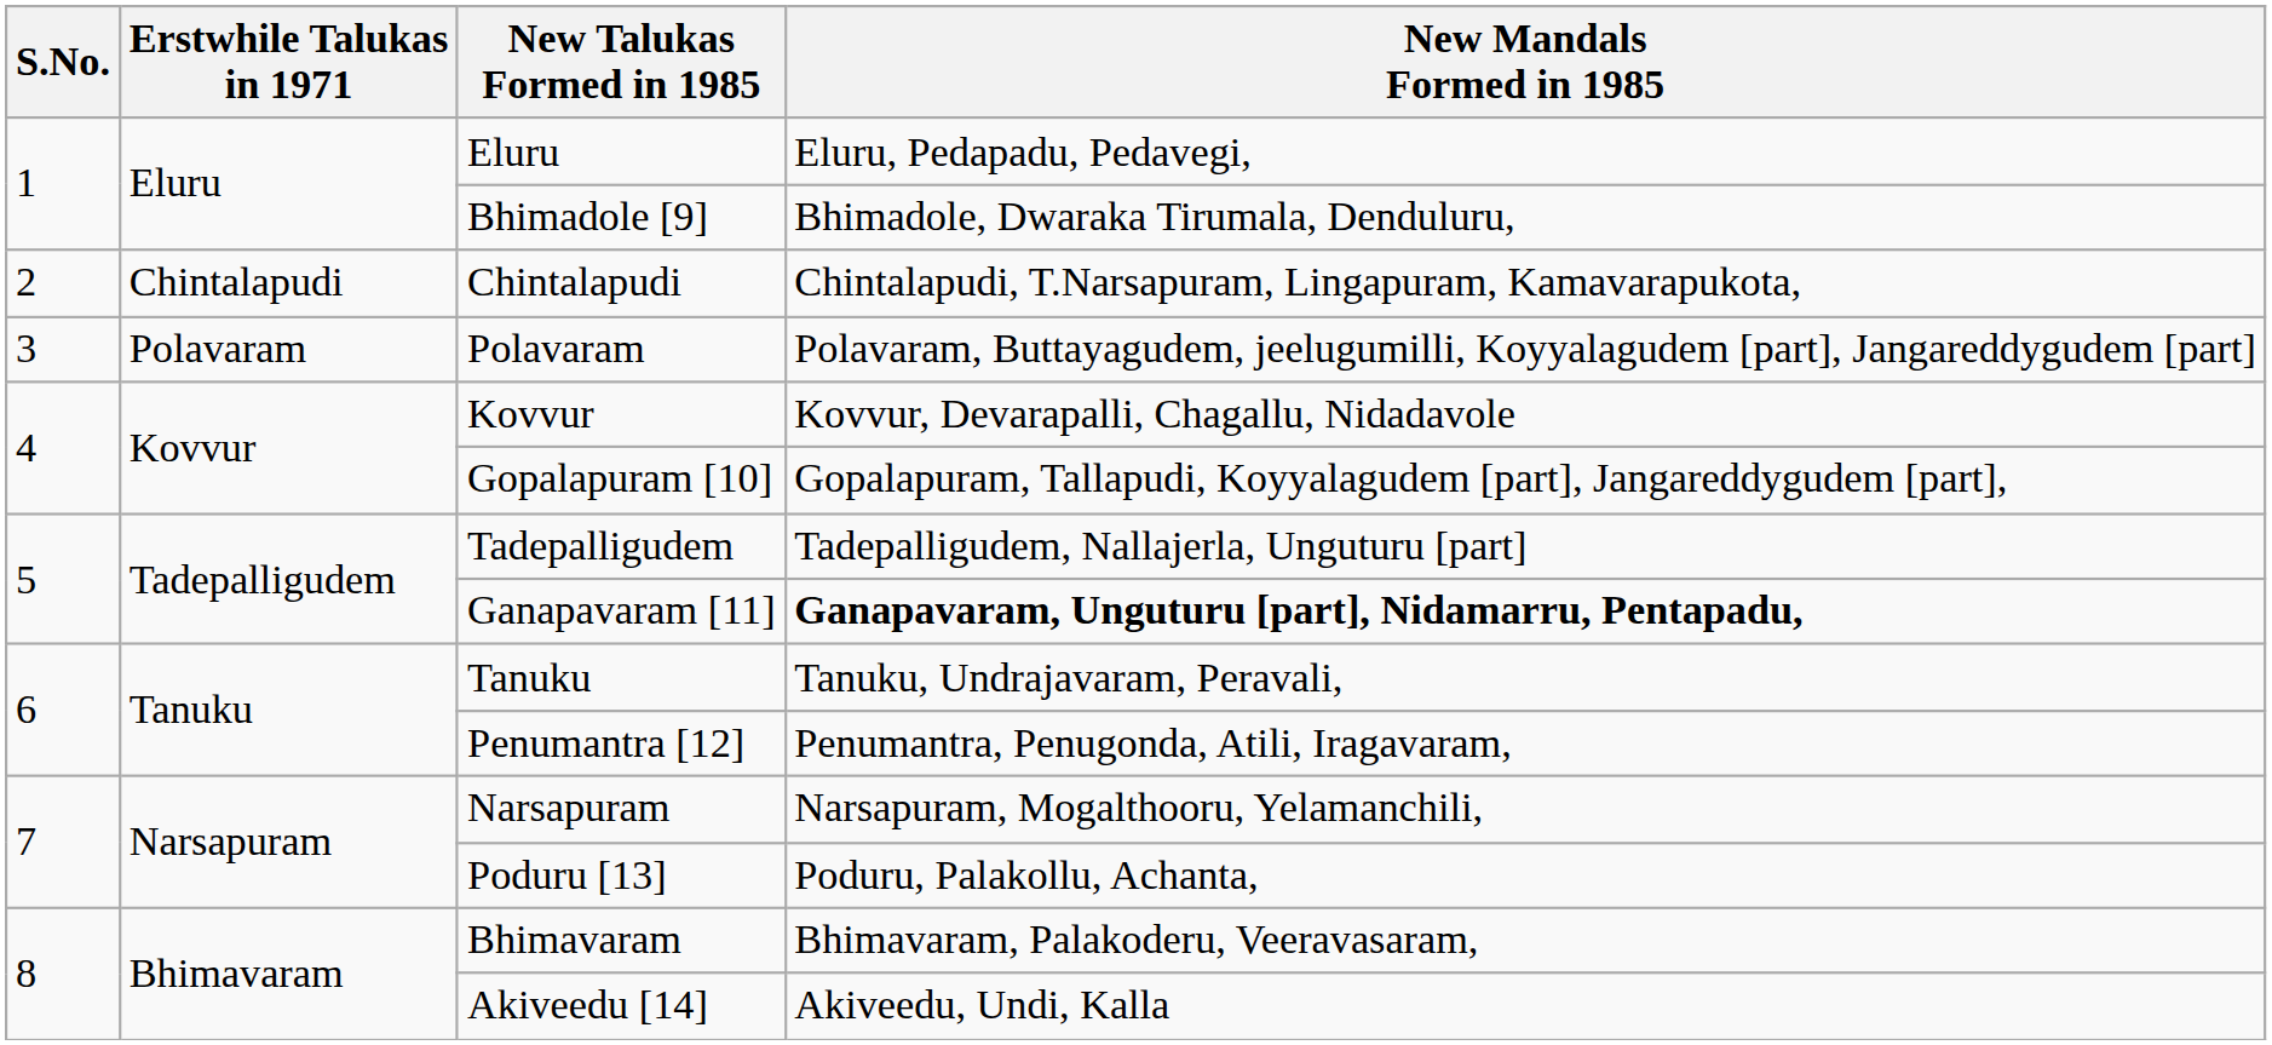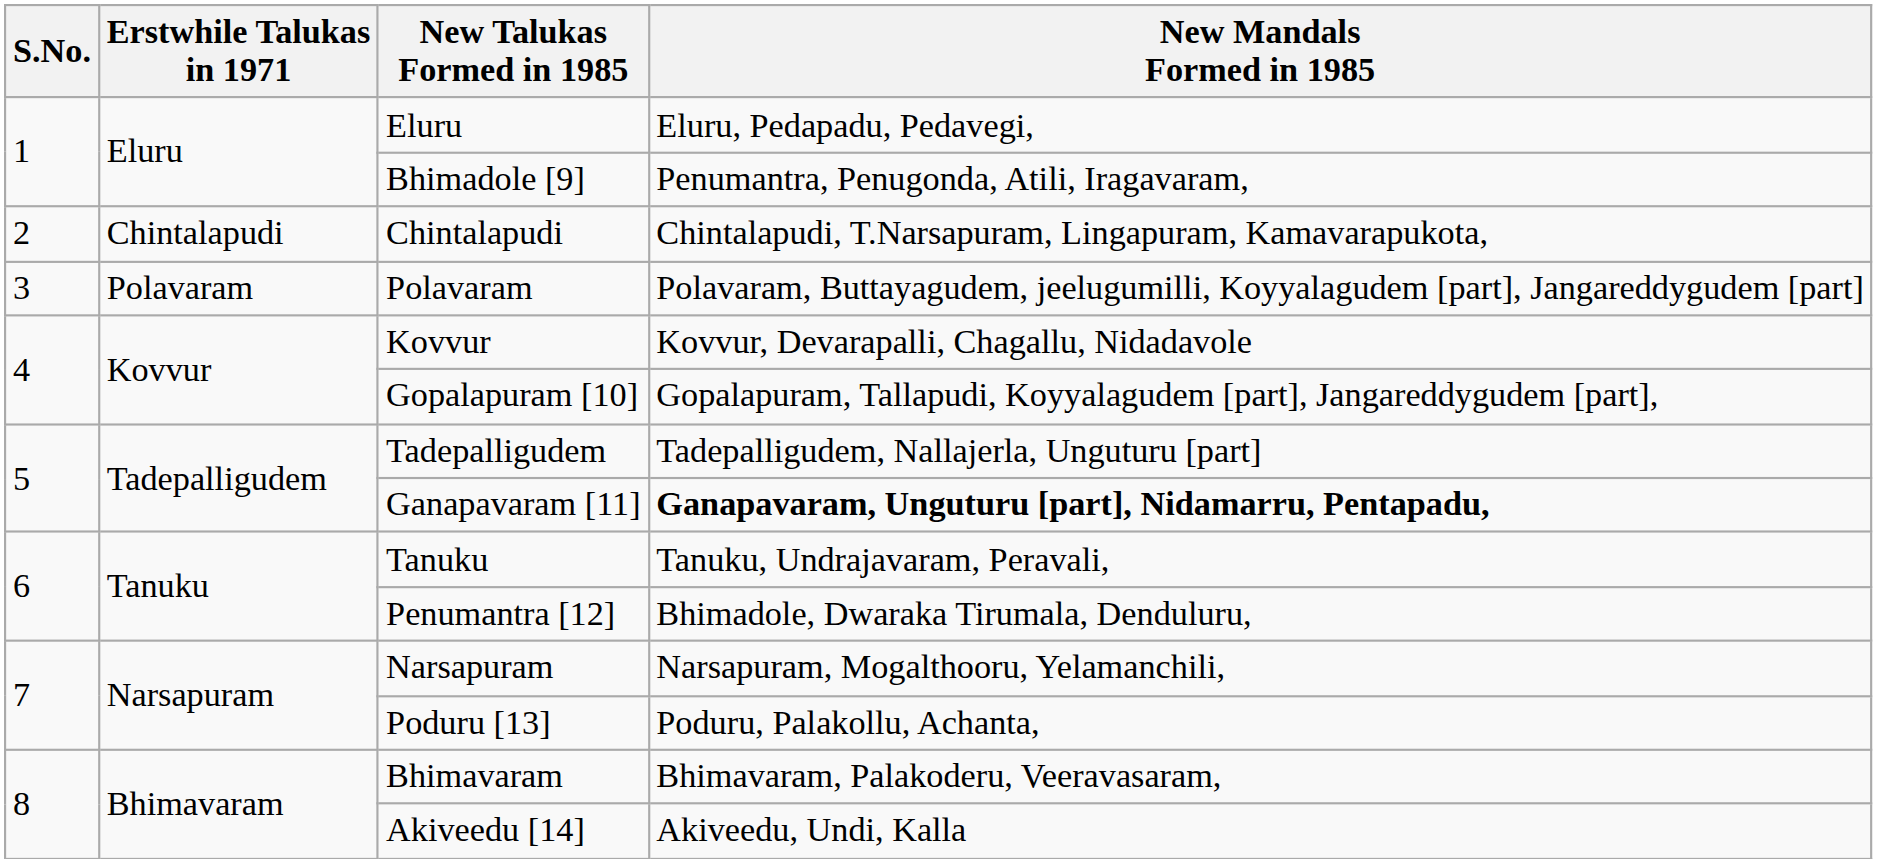 <table class="wikitable">
 <tr>
 <th>S.No.</th>
 <th>Erstwhile Talukas<br>in 1971</th>
 <th>New Talukas<br>Formed in 1985</th>
 <th>New Mandals<br>Formed in 1985</th>
 </tr>
 <tr>
 <td rowspan="2">1</td>
 <td rowspan="2">Eluru</td>
 <td>Eluru</td>
 <td>Eluru, Pedapadu, Pedavegi,</td>
 </tr>
 <tr>
 <td>Bhimadole [9]</td>
-<td>Bhimadole, Dwaraka Tirumala, Denduluru,</td>
+<td>Penumantra, Penugonda, Atili, Iragavaram,</td>
 </tr>
 <tr>
 <td>2</td>
 <td>Chintalapudi</td>
 <td>Chintalapudi</td>
 <td>Chintalapudi, T.Narsapuram, Lingapuram, Kamavarapukota,</td>
 </tr>
 <tr>
 <td>3</td>
 <td>Polavaram</td>
 <td>Polavaram</td>
 <td>Polavaram, Buttayagudem, jeelugumilli, Koyyalagudem [part], Jangareddygudem [part]</td>
 </tr>
 <tr>
 <td rowspan="2">4</td>
 <td rowspan="2">Kovvur</td>
 <td>Kovvur</td>
 <td>Kovvur, Devarapalli, Chagallu, Nidadavole</td>
 </tr>
 <tr>
 <td>Gopalapuram [10]</td>
 <td>Gopalapuram, Tallapudi, Koyyalagudem [part], Jangareddygudem [part],</td>
 </tr>
 <tr>
 <td rowspan="2">5</td>
 <td rowspan="2">Tadepalligudem</td>
 <td>Tadepalligudem</td>
 <td>Tadepalligudem, Nallajerla, Unguturu [part]</td>
 </tr>
 <tr>
 <td>Ganapavaram [11]</td>
 <td><strong>Ganapavaram, Unguturu [part], Nidamarru, Pentapadu,</strong></td>
 </tr>
 <tr>
 <td rowspan="2">6</td>
 <td rowspan="2">Tanuku</td>
 <td>Tanuku</td>
 <td>Tanuku, Undrajavaram, Peravali,</td>
 </tr>
 <tr>
 <td>Penumantra [12]</td>
-<td>Penumantra, Penugonda, Atili, Iragavaram,</td>
+<td>Bhimadole, Dwaraka Tirumala, Denduluru,</td>
 </tr>
 <tr>
 <td rowspan="2">7</td>
 <td rowspan="2">Narsapuram</td>
 <td>Narsapuram</td>
 <td>Narsapuram, Mogalthooru, Yelamanchili,</td>
 </tr>
 <tr>
 <td>Poduru [13]</td>
 <td>Poduru, Palakollu, Achanta,</td>
 </tr>
 <tr>
 <td rowspan="2">8</td>
 <td rowspan="2">Bhimavaram</td>
 <td>Bhimavaram</td>
 <td>Bhimavaram, Palakoderu, Veeravasaram,</td>
 </tr>
 <tr>
 <td>Akiveedu [14]</td>
 <td>Akiveedu, Undi, Kalla</td>
 </tr>
 </table>
